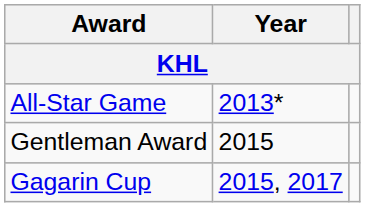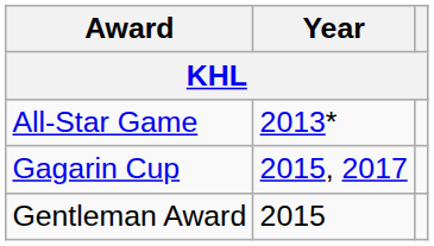 <table class="wikitable">
 <tr>
 <th>Award</th>
 <th>Year</th>
 <th></th>
 </tr>
 <tr>
 <th colspan="3"><a href='#'>KHL</a></th>
 </tr>
 <tr>
 <td><a href='#'>All-Star Game</a></td>
 <td><a href='#'>2013</a>*</td>
 <td></td>
 </tr>
 <tr>
+<td><a href='#'>Gagarin Cup</a></td>
+<td><a href='#'>2015</a>, <a href='#'>2017</a></td>
+<td></td>
+</tr>
+<tr>
 <td>Gentleman Award</td>
 <td>2015</td>
 <td></td>
 </tr>
-<tr>
-<td><a href='#'>Gagarin Cup</a></td>
-<td><a href='#'>2015</a>, <a href='#'>2017</a></td>
-<td></td>
-</tr>
 </table>
